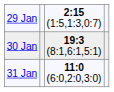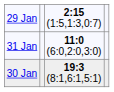 <table bgcolor="#f7f8ff" cellpadding="3" cellspacing="0" border="1" style="font-size: 95%; border: gray solid 1px; border-collapse: collapse;">
 <tr>
 <td><a href='#'>29 Jan</a></td>
 <td></td>
 <td align="center"><strong>2:15</strong><br>(1:5,1:3,0:7)</td>
+<td></td>
+</tr>
+<tr>
+<td><a href='#'>31 Jan</a></td>
+<td></td>
+<td align="center"><strong>11:0</strong><br>(6:0,2:0,3:0)</td>
 <td></td>
 </tr>
 <tr bgcolor="#EFEFEF">
 <td><a href='#'>30 Jan</a></td>
 <td></td>
 <td align="center"><strong>19:3</strong><br>(8:1,6:1,5:1)</td>
 <td></td>
 </tr>
-<tr>
-<td><a href='#'>31 Jan</a></td>
-<td></td>
-<td align="center"><strong>11:0</strong><br>(6:0,2:0,3:0)</td>
-<td></td>
-</tr>
 </table>
